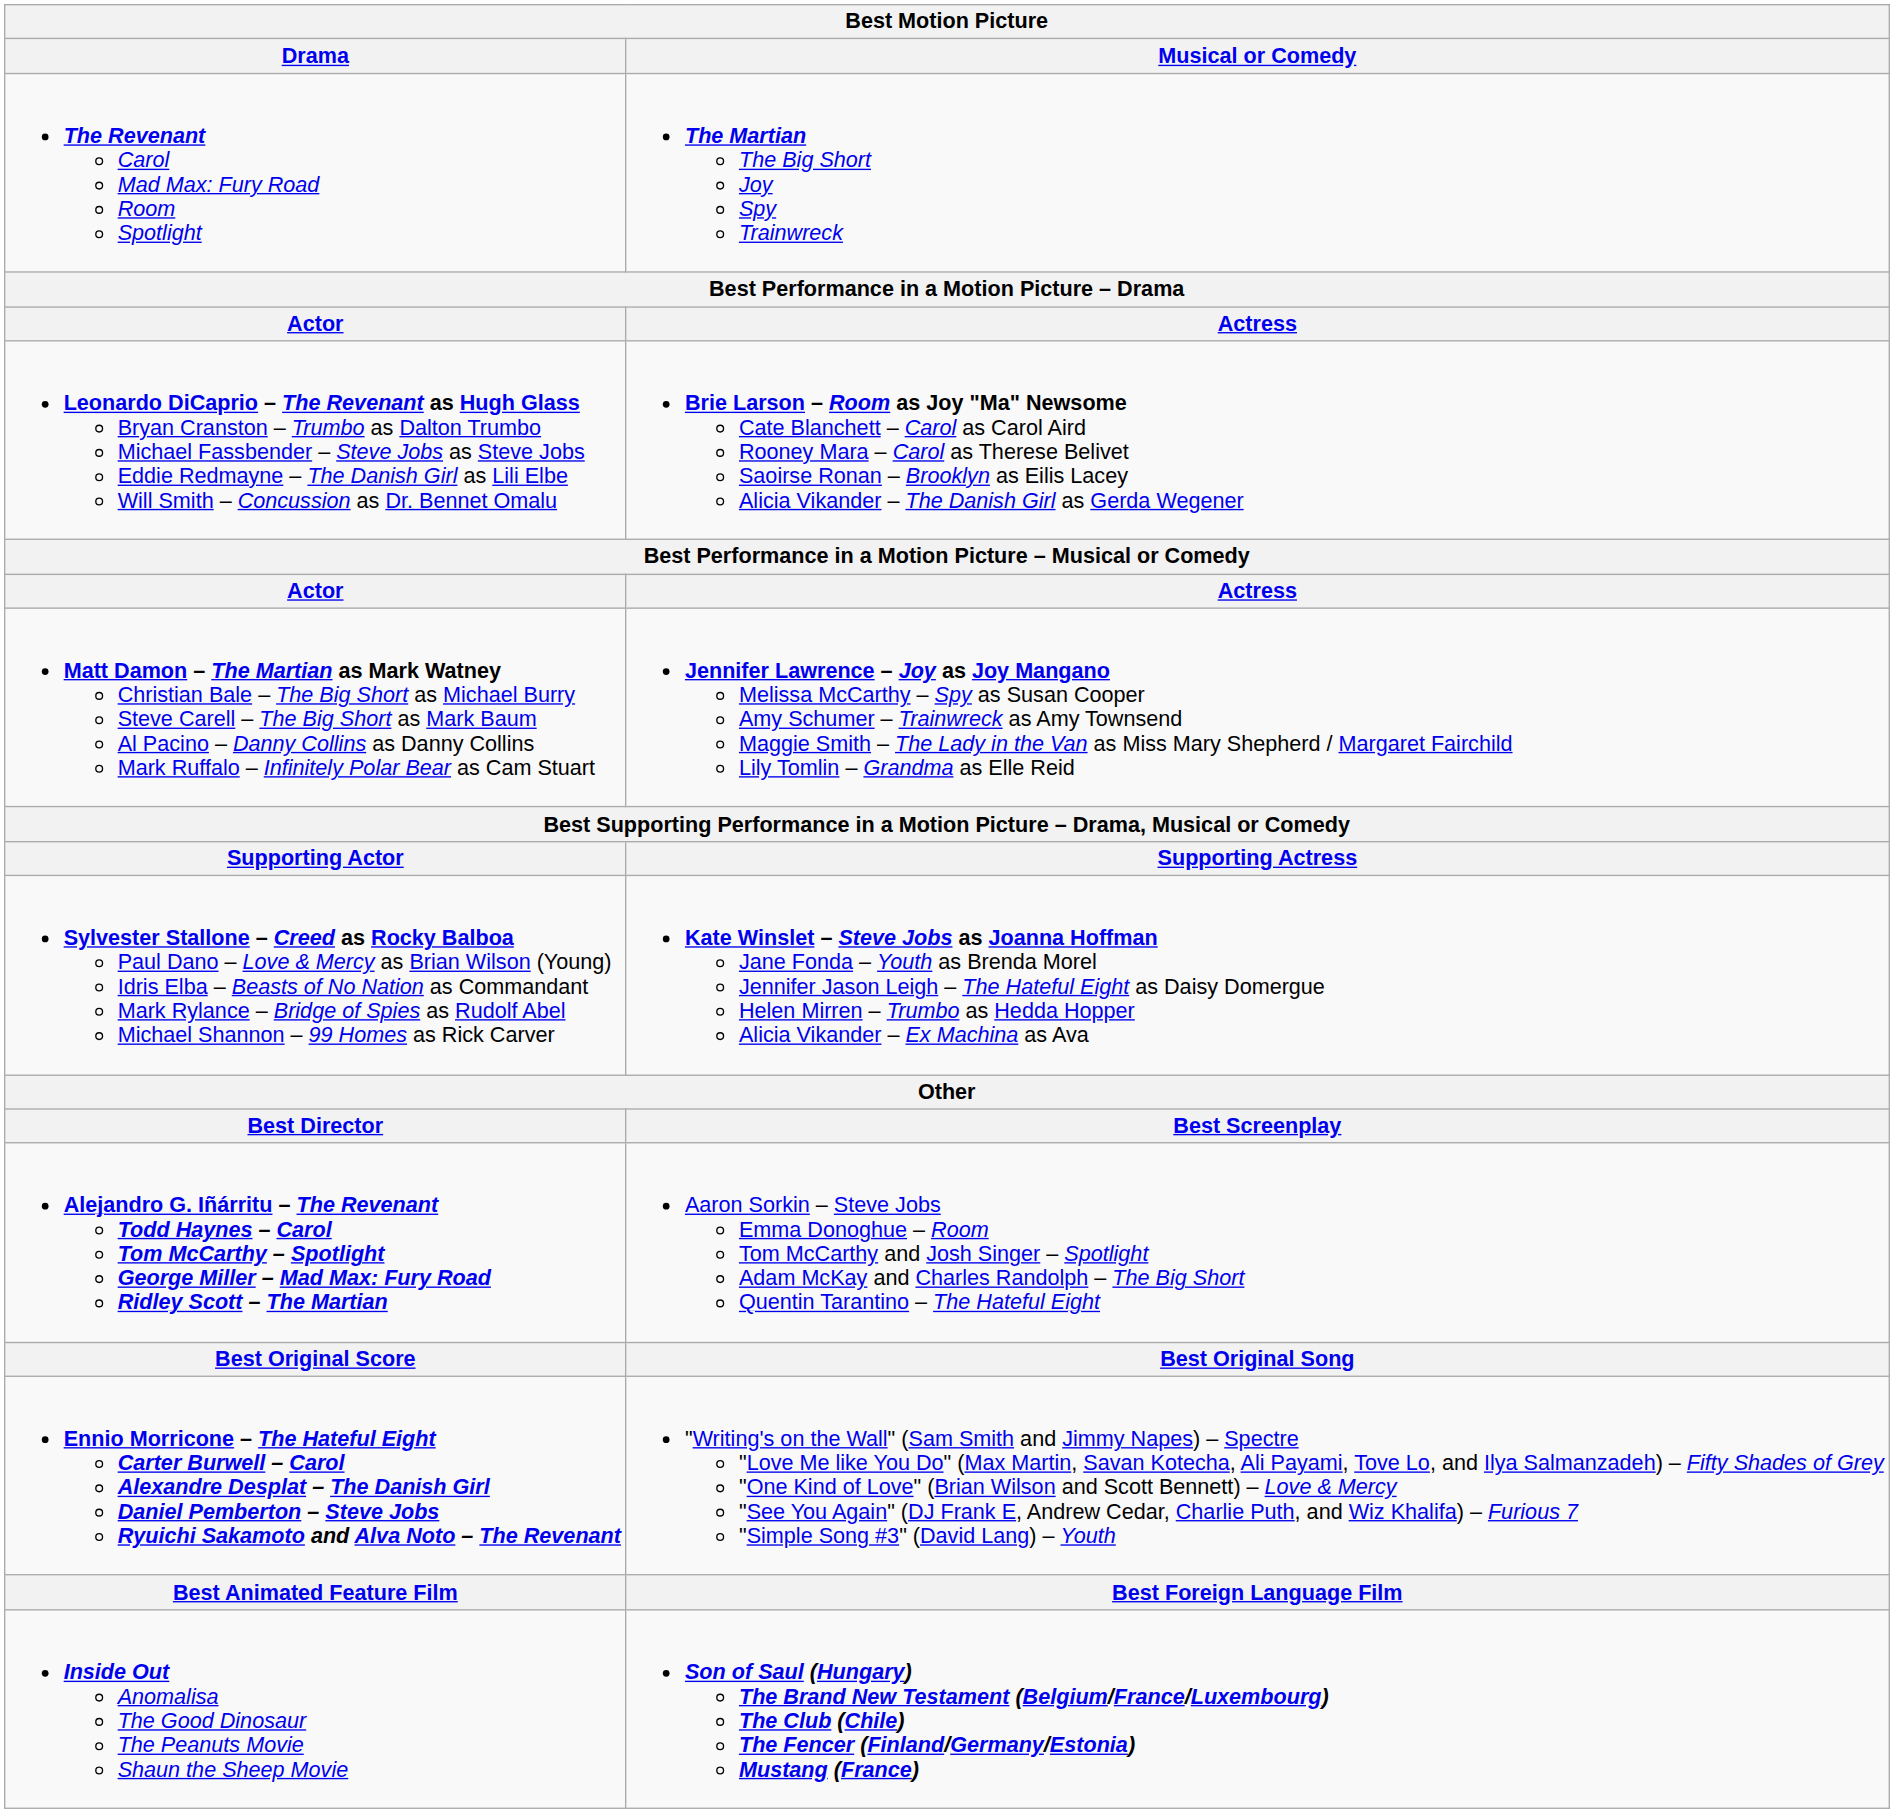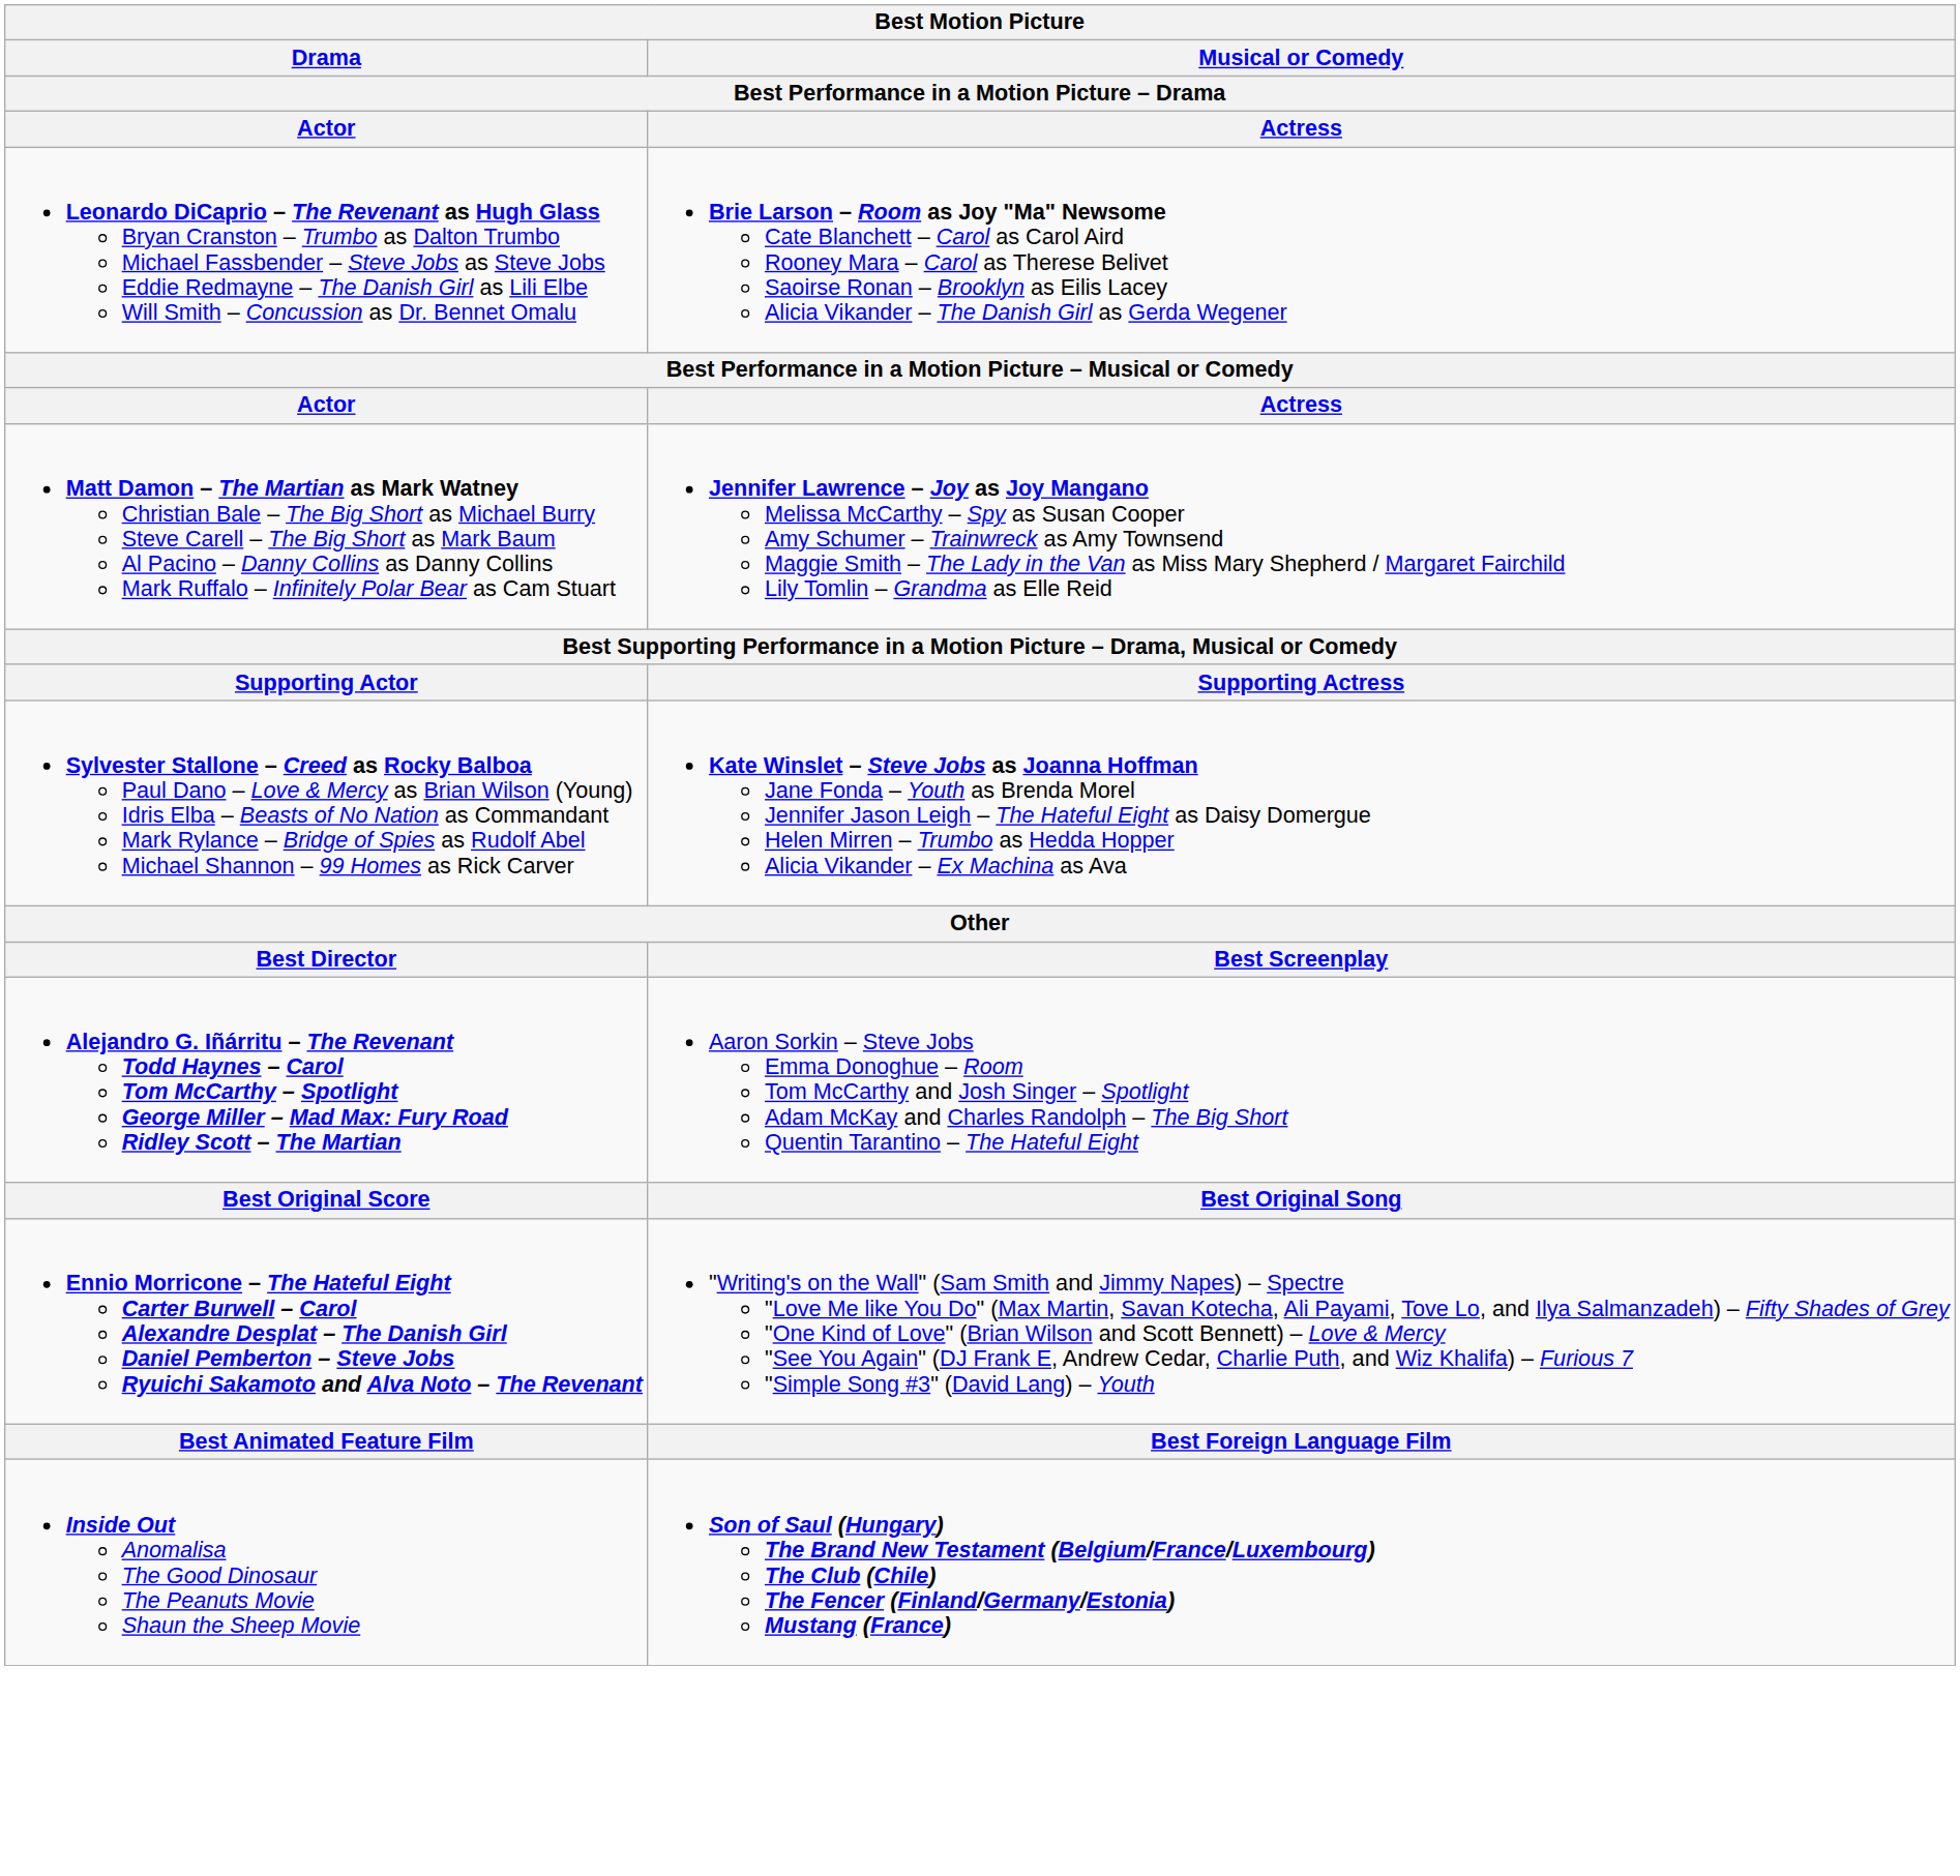 <table class=wikitable style="width=100%">
 <tr>
 <th colspan=2>Best Motion Picture</th>
 </tr>
 <tr>
 <th style="width=50%"><a href='#'>Drama</a></th>
 <th style="width=50%"><a href='#'>Musical or Comedy</a></th>
-</tr>
-<tr>
-<td valign="top"><br><ul><li><strong><em><a href='#'>The Revenant</a></em></strong><ul><li><em><a href='#'>Carol</a></em></li><li><em><a href='#'>Mad Max: Fury Road</a></em></li><li><em><a href='#'>Room</a></em></li><li><em><a href='#'>Spotlight</a></em></li></ul></li></ul></td>
-<td valign="top"><br><ul><li><strong><em><a href='#'>The Martian</a></em></strong><ul><li><em><a href='#'>The Big Short</a></em></li><li><em><a href='#'>Joy</a></em></li><li><em><a href='#'>Spy</a></em></li><li><em><a href='#'>Trainwreck</a></em></li></ul></li></ul></td>
 </tr>
 <tr>
 <th colspan=2>Best Performance in a Motion Picture – Drama</th>
 </tr>
 <tr>
 <th><a href='#'>Actor</a></th>
 <th><a href='#'>Actress</a></th>
 </tr>
 <tr>
 <td valign="top"><br><ul><li><strong><a href='#'>Leonardo DiCaprio</a> – <em><a href='#'>The Revenant</a></em> as <a href='#'>Hugh Glass</a></strong><ul><li><a href='#'>Bryan Cranston</a> – <em><a href='#'>Trumbo</a></em> as <a href='#'>Dalton Trumbo</a></li><li><a href='#'>Michael Fassbender</a> – <em><a href='#'>Steve Jobs</a></em> as <a href='#'>Steve Jobs</a></li><li><a href='#'>Eddie Redmayne</a> – <em><a href='#'>The Danish Girl</a></em> as <a href='#'>Lili Elbe</a></li><li><a href='#'>Will Smith</a> – <em><a href='#'>Concussion</a></em> as <a href='#'>Dr. Bennet Omalu</a></li></ul></li></ul></td>
 <td valign="top"><br><ul><li><strong><a href='#'>Brie Larson</a> – <em><a href='#'>Room</a></em> as Joy "Ma" Newsome</strong><ul><li><a href='#'>Cate Blanchett</a> – <em><a href='#'>Carol</a></em> as Carol Aird</li><li><a href='#'>Rooney Mara</a> – <em><a href='#'>Carol</a></em> as Therese Belivet</li><li><a href='#'>Saoirse Ronan</a> – <em><a href='#'>Brooklyn</a></em> as Eilis Lacey</li><li><a href='#'>Alicia Vikander</a> – <em><a href='#'>The Danish Girl</a></em> as <a href='#'>Gerda Wegener</a></li></ul></li></ul></td>
 </tr>
 <tr>
 <th colspan=2>Best Performance in a Motion Picture – Musical or Comedy</th>
 </tr>
 <tr>
 <th><a href='#'>Actor</a></th>
 <th><a href='#'>Actress</a></th>
 </tr>
 <tr>
 <td valign="top"><br><ul><li><strong><a href='#'>Matt Damon</a> – <em><a href='#'>The Martian</a></em> as Mark Watney</strong><ul><li><a href='#'>Christian Bale</a> – <em><a href='#'>The Big Short</a></em> as <a href='#'>Michael Burry</a></li><li><a href='#'>Steve Carell</a> – <em><a href='#'>The Big Short</a></em> as <a href='#'>Mark Baum</a></li><li><a href='#'>Al Pacino</a> – <em><a href='#'>Danny Collins</a></em> as Danny Collins</li><li><a href='#'>Mark Ruffalo</a> – <em><a href='#'>Infinitely Polar Bear</a></em> as Cam Stuart</li></ul></li></ul></td>
 <td valign="top"><br><ul><li><strong><a href='#'>Jennifer Lawrence</a> – <em><a href='#'>Joy</a></em> as <a href='#'>Joy Mangano</a></strong><ul><li><a href='#'>Melissa McCarthy</a> – <em><a href='#'>Spy</a></em> as Susan Cooper</li><li><a href='#'>Amy Schumer</a> – <em><a href='#'>Trainwreck</a></em> as Amy Townsend</li><li><a href='#'>Maggie Smith</a> – <em><a href='#'>The Lady in the Van</a></em> as Miss Mary Shepherd / <a href='#'>Margaret Fairchild</a></li><li><a href='#'>Lily Tomlin</a> – <em><a href='#'>Grandma</a></em> as Elle Reid</li></ul></li></ul></td>
 </tr>
 <tr>
 <th colspan=2>Best Supporting Performance in a Motion Picture – Drama, Musical or Comedy</th>
 </tr>
 <tr>
 <th><a href='#'>Supporting Actor</a></th>
 <th><a href='#'>Supporting Actress</a></th>
 </tr>
 <tr>
 <td valign="top"><br><ul><li><strong><a href='#'>Sylvester Stallone</a> – <em><a href='#'>Creed</a></em> as <a href='#'>Rocky Balboa</a></strong><ul><li><a href='#'>Paul Dano</a> – <em><a href='#'>Love & Mercy</a></em> as <a href='#'>Brian Wilson</a> (Young)</li><li><a href='#'>Idris Elba</a> – <em><a href='#'>Beasts of No Nation</a></em> as Commandant</li><li><a href='#'>Mark Rylance</a> – <em><a href='#'>Bridge of Spies</a></em> as <a href='#'>Rudolf Abel</a></li><li><a href='#'>Michael Shannon</a> – <em><a href='#'>99 Homes</a></em> as Rick Carver</li></ul></li></ul></td>
 <td valign="top"><br><ul><li><strong><a href='#'>Kate Winslet</a> – <em><a href='#'>Steve Jobs</a></em> as <a href='#'>Joanna Hoffman</a></strong><ul><li><a href='#'>Jane Fonda</a> – <em><a href='#'>Youth</a></em> as Brenda Morel</li><li><a href='#'>Jennifer Jason Leigh</a> – <em><a href='#'>The Hateful Eight</a></em> as Daisy Domergue</li><li><a href='#'>Helen Mirren</a> – <em><a href='#'>Trumbo</a></em> as <a href='#'>Hedda Hopper</a></li><li><a href='#'>Alicia Vikander</a> – <em><a href='#'>Ex Machina</a></em> as Ava</li></ul></li></ul></td>
 </tr>
 <tr>
 <th colspan=2>Other</th>
 </tr>
 <tr>
 <th><a href='#'>Best Director</a></th>
 <th><a href='#'>Best Screenplay</a></th>
 </tr>
 <tr>
 <td valign="top"><br><ul><li><strong><a href='#'>Alejandro G. Iñárritu</a> – <em><a href='#'>The Revenant</a><strong><em><ul><li><a href='#'>Todd Haynes</a> – </em><a href='#'>Carol</a><em></li><li><a href='#'>Tom McCarthy</a> – </em><a href='#'>Spotlight</a><em></li><li><a href='#'>George Miller</a> – </em><a href='#'>Mad Max: Fury Road</a><em></li><li><a href='#'>Ridley Scott</a> – </em><a href='#'>The Martian</a><em></li></ul></li></ul></td>
 <td valign="top"><br><ul><li></strong><a href='#'>Aaron Sorkin</a> – </em><a href='#'>Steve Jobs</a></em></strong><ul><li><a href='#'>Emma Donoghue</a> – <em><a href='#'>Room</a></em></li><li><a href='#'>Tom McCarthy</a> and <a href='#'>Josh Singer</a> – <em><a href='#'>Spotlight</a></em></li><li><a href='#'>Adam McKay</a> and <a href='#'>Charles Randolph</a> – <em><a href='#'>The Big Short</a></em></li><li><a href='#'>Quentin Tarantino</a> – <em><a href='#'>The Hateful Eight</a></em></li></ul></li></ul></td>
 </tr>
 <tr>
 <th><a href='#'>Best Original Score</a></th>
 <th><a href='#'>Best Original Song</a></th>
 </tr>
 <tr>
 <td valign="top"><br><ul><li><strong><a href='#'>Ennio Morricone</a> – <em><a href='#'>The Hateful Eight</a><strong><em><ul><li><a href='#'>Carter Burwell</a> – </em><a href='#'>Carol</a><em></li><li><a href='#'>Alexandre Desplat</a> – </em><a href='#'>The Danish Girl</a><em></li><li><a href='#'>Daniel Pemberton</a> – </em><a href='#'>Steve Jobs</a><em></li><li><a href='#'>Ryuichi Sakamoto</a> and <a href='#'>Alva Noto</a> – </em><a href='#'>The Revenant</a><em></li></ul></li></ul></td>
 <td valign="top"><br><ul><li></strong>"<a href='#'>Writing's on the Wall</a>" (<a href='#'>Sam Smith</a> and <a href='#'>Jimmy Napes</a>) – </em><a href='#'>Spectre</a></em></strong><ul><li>"<a href='#'>Love Me like You Do</a>" (<a href='#'>Max Martin</a>, <a href='#'>Savan Kotecha</a>, <a href='#'>Ali Payami</a>, <a href='#'>Tove Lo</a>, and <a href='#'>Ilya Salmanzadeh</a>) – <em><a href='#'>Fifty Shades of Grey</a></em></li><li>"<a href='#'>One Kind of Love</a>" (<a href='#'>Brian Wilson</a> and Scott Bennett) – <em><a href='#'>Love & Mercy</a></em></li><li>"<a href='#'>See You Again</a>" (<a href='#'>DJ Frank E</a>, Andrew Cedar, <a href='#'>Charlie Puth</a>, and <a href='#'>Wiz Khalifa</a>) – <em><a href='#'>Furious 7</a></em></li><li>"<a href='#'>Simple Song #3</a>" (<a href='#'>David Lang</a>) – <em><a href='#'>Youth</a></em></li></ul></li></ul></td>
 </tr>
 <tr>
 <th><a href='#'>Best Animated Feature Film</a></th>
 <th><a href='#'>Best Foreign Language Film</a></th>
 </tr>
 <tr>
 <td valign="top"><br><ul><li><strong><em><a href='#'>Inside Out</a></em></strong><ul><li><em><a href='#'>Anomalisa</a></em></li><li><em><a href='#'>The Good Dinosaur</a></em></li><li><em><a href='#'>The Peanuts Movie</a></em></li><li><em><a href='#'>Shaun the Sheep Movie</a></em></li></ul></li></ul></td>
 <td valign="top"><br><ul><li><strong><em><a href='#'>Son of Saul</a><em> (<a href='#'>Hungary</a>)<strong><ul><li></em><a href='#'>The Brand New Testament</a><em> (<a href='#'>Belgium</a>/<a href='#'>France</a>/<a href='#'>Luxembourg</a>)</li><li></em><a href='#'>The Club</a><em> (<a href='#'>Chile</a>)</li><li></em><a href='#'>The Fencer</a><em> (<a href='#'>Finland</a>/<a href='#'>Germany</a>/<a href='#'>Estonia</a>)</li><li></em><a href='#'>Mustang</a><em> (<a href='#'>France</a>)</li></ul></li></ul></td>
 </tr>
 </table>
